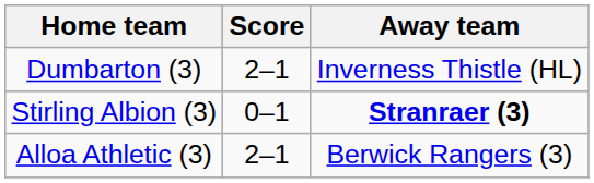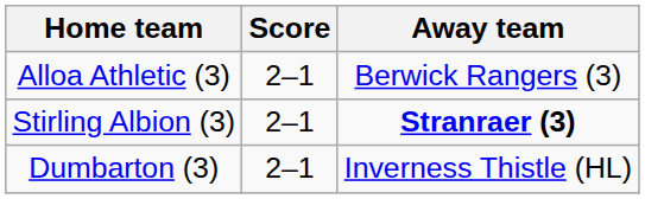 <table class="wikitable" style="text-align: center">
 <tr>
 <th>Home team</th>
 <th>Score</th>
 <th>Away team</th>
 </tr>
 <tr>
+<td><a href='#'>Alloa Athletic</a> (3)</td>
+<td>2–1</td>
+<td><a href='#'>Berwick Rangers</a> (3)</td>
+</tr>
+<tr>
+<td><a href='#'>Stirling Albion</a> (3)</td>
+<td>2–1</td>
+<td><strong><a href='#'>Stranraer</a> (3)</strong></td>
+</tr>
+<tr>
 <td><a href='#'>Dumbarton</a> (3)</td>
 <td>2–1</td>
 <td><a href='#'>Inverness Thistle</a> (HL)</td>
 </tr>
-<tr>
-<td><a href='#'>Stirling Albion</a> (3)</td>
-<td>0–1</td>
-<td><strong><a href='#'>Stranraer</a> (3)</strong></td>
-</tr>
-<tr>
-<td><a href='#'>Alloa Athletic</a> (3)</td>
-<td>2–1</td>
-<td><a href='#'>Berwick Rangers</a> (3)</td>
-</tr>
 </table>
